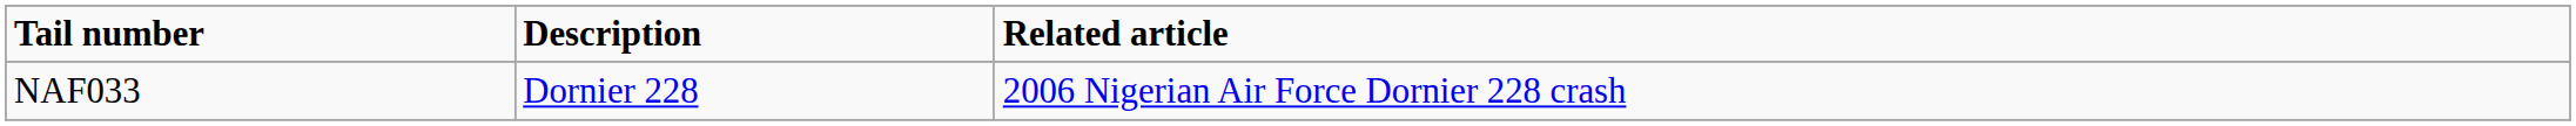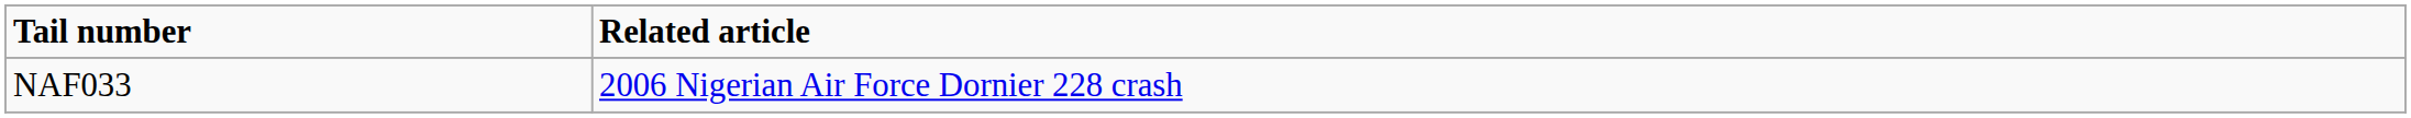 <table class="wikitable" width="90%">
 <tr>
 <td><strong>Tail number</strong></td>
-<td><strong>Description</strong></td>
 <td><strong>Related article</strong></td>
 </tr>
 <tr>
 <td>NAF033</td>
-<td><a href='#'>Dornier 228</a></td>
 <td><a href='#'>2006 Nigerian Air Force Dornier 228 crash</a></td>
 </tr>
 </table>
